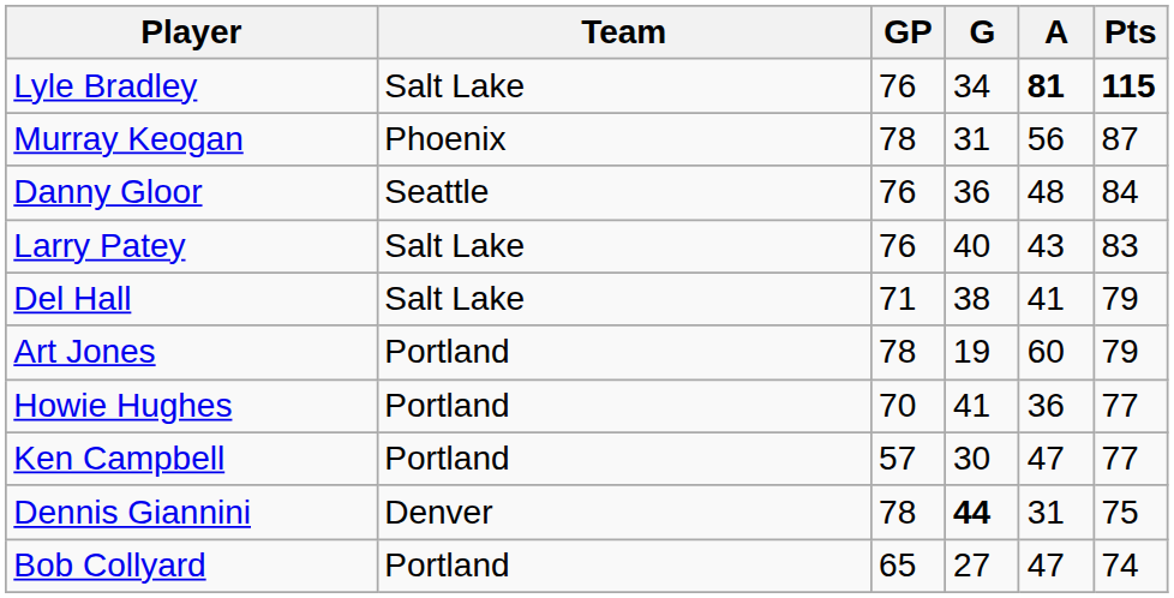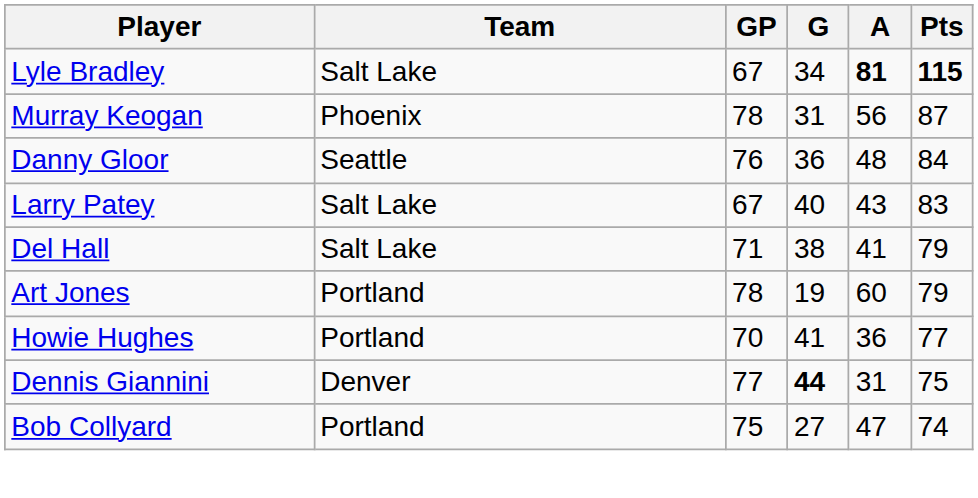 <table class="wikitable">
 <tr>
 <th bgcolor="#DDDDFF" width="30%">Player</th>
 <th bgcolor="#DDDDFF" width="40%">Team</th>
 <th bgcolor="#DDDDFF" width="6%">GP</th>
 <th bgcolor="#DDDDFF" width="6%">G</th>
 <th bgcolor="#DDDDFF" width="6%">A</th>
 <th bgcolor="#DDDDFF" width="6%">Pts</th>
 </tr>
 <tr>
 <td><a href='#'>Lyle Bradley</a></td>
 <td>Salt Lake</td>
-<td>76</td>
+<td>67</td>
 <td>34</td>
 <td><strong>81</strong></td>
 <td><strong>115</strong></td>
 </tr>
 <tr>
 <td><a href='#'>Murray Keogan</a></td>
 <td>Phoenix</td>
 <td>78</td>
 <td>31</td>
 <td>56</td>
 <td>87</td>
 </tr>
 <tr>
 <td><a href='#'>Danny Gloor</a></td>
 <td>Seattle</td>
 <td>76</td>
 <td>36</td>
 <td>48</td>
 <td>84</td>
 </tr>
 <tr>
 <td><a href='#'>Larry Patey</a></td>
 <td>Salt Lake</td>
-<td>76</td>
+<td>67</td>
 <td>40</td>
 <td>43</td>
 <td>83</td>
 </tr>
 <tr>
 <td><a href='#'>Del Hall</a></td>
 <td>Salt Lake</td>
 <td>71</td>
 <td>38</td>
 <td>41</td>
 <td>79</td>
 </tr>
 <tr>
 <td><a href='#'>Art Jones</a></td>
 <td>Portland</td>
 <td>78</td>
 <td>19</td>
 <td>60</td>
 <td>79</td>
 </tr>
 <tr>
 <td><a href='#'>Howie Hughes</a></td>
 <td>Portland</td>
 <td>70</td>
 <td>41</td>
 <td>36</td>
 <td>77</td>
 </tr>
 <tr>
-<td><a href='#'>Ken Campbell</a></td>
-<td>Portland</td>
-<td>57</td>
-<td>30</td>
-<td>47</td>
-<td>77</td>
-</tr>
-<tr>
 <td><a href='#'>Dennis Giannini</a></td>
 <td>Denver</td>
-<td>78</td>
+<td>77</td>
 <td><strong>44</strong></td>
 <td>31</td>
 <td>75</td>
 </tr>
 <tr>
 <td><a href='#'>Bob Collyard</a></td>
 <td>Portland</td>
-<td>65</td>
+<td>75</td>
 <td>27</td>
 <td>47</td>
 <td>74</td>
 </tr>
 </table>
